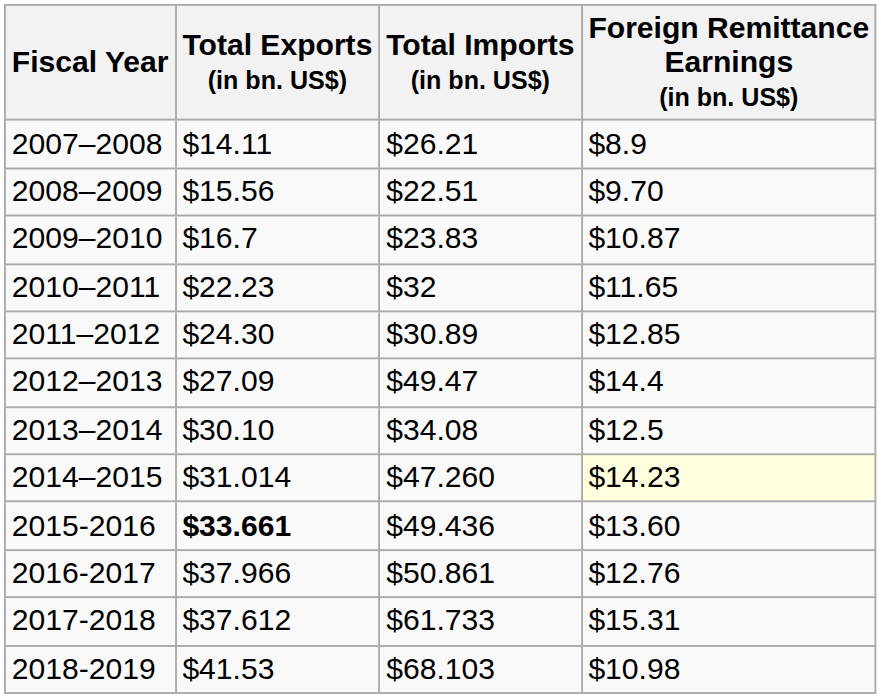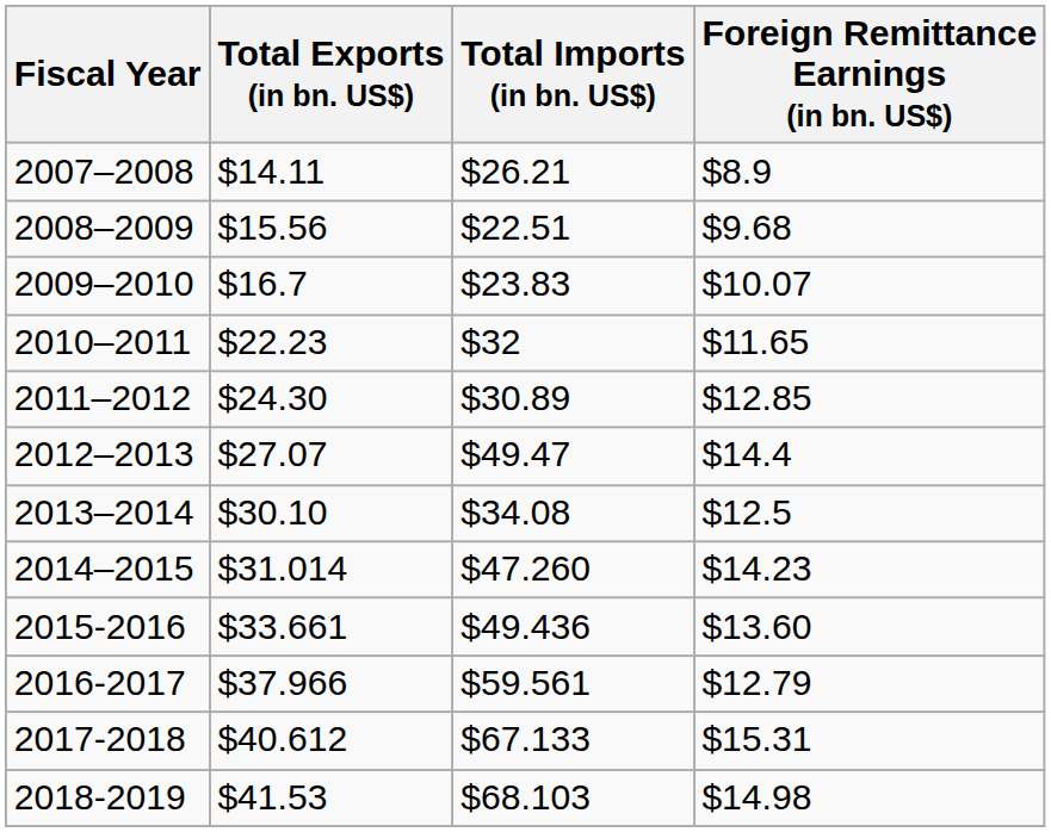 <table class="wikitable">
 <tr>
 <th>Fiscal Year</th>
 <th>Total Exports<br><small>(in bn. US$)</small></th>
 <th>Total Imports<br><small>(in bn. US$)</small></th>
 <th>Foreign Remittance<br>Earnings<br><small>(in bn. US$)</small></th>
 </tr>
 <tr>
 <td>2007–2008</td>
 <td>$14.11</td>
 <td>$26.21</td>
 <td>$8.9</td>
 </tr>
 <tr>
 <td>2008–2009</td>
 <td>$15.56</td>
 <td>$22.51</td>
-<td>$9.70</td>
+<td>$9.68</td>
 </tr>
 <tr>
 <td>2009–2010</td>
 <td>$16.7</td>
 <td>$23.83</td>
-<td>$10.87</td>
+<td>$10.07</td>
 </tr>
 <tr>
 <td>2010–2011</td>
 <td>$22.23</td>
 <td>$32</td>
 <td>$11.65</td>
 </tr>
 <tr>
 <td>2011–2012</td>
 <td>$24.30</td>
 <td>$30.89</td>
 <td>$12.85</td>
 </tr>
 <tr>
 <td>2012–2013</td>
-<td>$27.09</td>
+<td>$27.07</td>
 <td>$49.47</td>
 <td>$14.4</td>
 </tr>
 <tr>
 <td>2013–2014</td>
 <td>$30.10</td>
 <td>$34.08</td>
 <td>$12.5</td>
 </tr>
 <tr>
 <td>2014–2015</td>
 <td>$31.014</td>
 <td>$47.260</td>
-<td style="background: lightyellow;">$14.23</td>
+<td>$14.23</td>
 </tr>
 <tr>
 <td>2015-2016</td>
-<td><strong>$33.661</strong></td>
+<td>$33.661</td>
 <td>$49.436</td>
 <td>$13.60</td>
 </tr>
 <tr>
 <td>2016-2017</td>
 <td>$37.966</td>
-<td>$50.861</td>
-<td>$12.76</td>
+<td>$59.561</td>
+<td>$12.79</td>
 </tr>
 <tr>
 <td>2017-2018</td>
-<td>$37.612</td>
-<td>$61.733</td>
+<td>$40.612</td>
+<td>$67.133</td>
 <td>$15.31</td>
 </tr>
 <tr>
 <td>2018-2019</td>
 <td>$41.53</td>
 <td>$68.103</td>
-<td>$10.98</td>
+<td>$14.98</td>
 </tr>
 </table>
